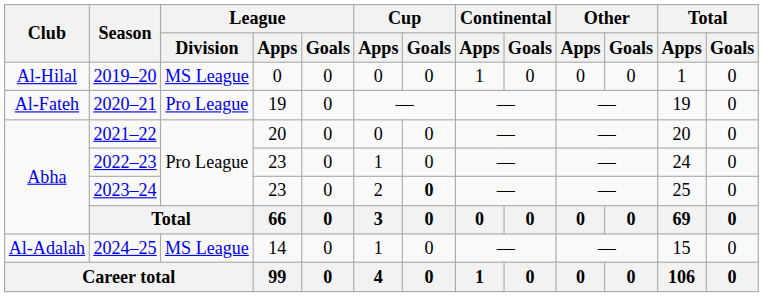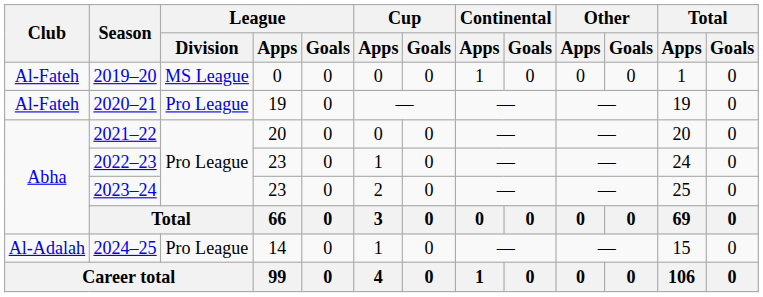 <table class="wikitable" style="text-align: center">
 <tr>
 <th rowspan="2">Club</th>
 <th rowspan="2">Season</th>
 <th colspan="3">League</th>
 <th colspan="2">Cup</th>
 <th colspan="2">Continental</th>
 <th colspan="2">Other</th>
 <th colspan="2">Total</th>
 </tr>
 <tr>
 <th>Division</th>
 <th>Apps</th>
 <th>Goals</th>
 <th>Apps</th>
 <th>Goals</th>
 <th>Apps</th>
 <th>Goals</th>
 <th>Apps</th>
 <th>Goals</th>
 <th>Apps</th>
 <th>Goals</th>
 </tr>
 <tr>
-<td><a href='#'>Al-Hilal</a></td>
+<td><a href='#'>Al-Fateh</a></td>
 <td><a href='#'>2019–20</a></td>
 <td><a href='#'>MS League</a></td>
 <td>0</td>
 <td>0</td>
 <td>0</td>
 <td>0</td>
 <td>1</td>
 <td>0</td>
 <td>0</td>
 <td>0</td>
 <td>1</td>
 <td>0</td>
 </tr>
 <tr>
 <td><a href='#'>Al-Fateh</a></td>
 <td><a href='#'>2020–21</a></td>
 <td><a href='#'>Pro League</a></td>
 <td>19</td>
 <td>0</td>
 <td colspan="2">—</td>
 <td colspan="2">—</td>
 <td colspan="2">—</td>
 <td>19</td>
 <td>0</td>
 </tr>
 <tr>
 <td rowspan=4><a href='#'>Abha</a></td>
 <td><a href='#'>2021–22</a></td>
 <td rowspan=3>Pro League</td>
 <td>20</td>
 <td>0</td>
 <td>0</td>
 <td>0</td>
 <td colspan="2">—</td>
 <td colspan="2">—</td>
 <td>20</td>
 <td>0</td>
 </tr>
 <tr>
 <td><a href='#'>2022–23</a></td>
 <td>23</td>
 <td>0</td>
 <td>1</td>
 <td>0</td>
 <td colspan="2">—</td>
 <td colspan="2">—</td>
 <td>24</td>
 <td>0</td>
 </tr>
 <tr>
 <td><a href='#'>2023–24</a></td>
 <td>23</td>
 <td>0</td>
 <td>2</td>
-<td><strong>0</strong></td>
+<td>0</td>
 <td colspan="2">—</td>
 <td colspan="2">—</td>
 <td>25</td>
 <td>0</td>
 </tr>
 <tr>
 <th colspan="2">Total</th>
 <th>66</th>
 <th>0</th>
 <th>3</th>
 <th>0</th>
 <th>0</th>
 <th>0</th>
 <th>0</th>
 <th>0</th>
 <th>69</th>
 <th>0</th>
 </tr>
 <tr>
 <td><a href='#'>Al-Adalah</a></td>
 <td><a href='#'>2024–25</a></td>
-<td><a href='#'>MS League</a></td>
+<td>Pro League</td>
 <td>14</td>
 <td>0</td>
 <td>1</td>
 <td>0</td>
 <td colspan="2">—</td>
 <td colspan="2">—</td>
 <td>15</td>
 <td>0</td>
 </tr>
 <tr>
 <th colspan=3>Career total</th>
 <th>99</th>
 <th>0</th>
 <th>4</th>
 <th>0</th>
 <th>1</th>
 <th>0</th>
 <th>0</th>
 <th>0</th>
 <th>106</th>
 <th>0</th>
 </tr>
 </table>
